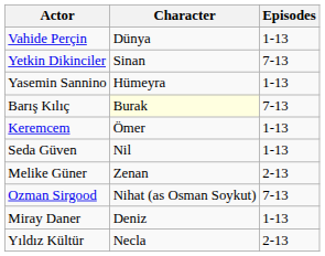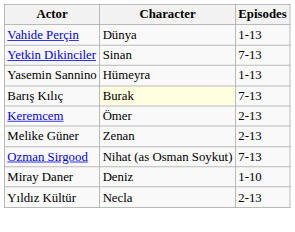 <table class="wikitable">
 <tr>
 <th>Actor</th>
 <th>Character</th>
 <th>Episodes</th>
 </tr>
 <tr>
 <td><a href='#'>Vahide Perçin</a></td>
 <td>Dünya</td>
 <td>1-13</td>
 </tr>
 <tr>
 <td><a href='#'>Yetkin Dikinciler</a></td>
 <td>Sinan</td>
 <td>7-13</td>
 </tr>
 <tr>
 <td>Yasemin Sannino</td>
 <td>Hümeyra</td>
 <td>1-13</td>
 </tr>
 <tr>
 <td>Barış Kılıç</td>
 <td style="background: lightyellow;">Burak</td>
 <td>7-13</td>
 </tr>
 <tr>
 <td><a href='#'>Keremcem</a></td>
 <td>Ömer</td>
-<td>1-13</td>
-</tr>
-<tr>
-<td>Seda Güven</td>
-<td>Nil</td>
-<td>1-13</td>
+<td>2-13</td>
 </tr>
 <tr>
 <td>Melike Güner</td>
 <td>Zenan</td>
 <td>2-13</td>
 </tr>
 <tr>
 <td><a href='#'>Ozman Sirgood</a></td>
 <td>Nihat (as Osman Soykut)</td>
 <td>7-13</td>
 </tr>
 <tr>
 <td>Miray Daner</td>
 <td>Deniz</td>
-<td>1-13</td>
+<td>1-10</td>
 </tr>
 <tr>
 <td>Yıldız Kültür</td>
 <td>Necla</td>
 <td>2-13</td>
 </tr>
 </table>
